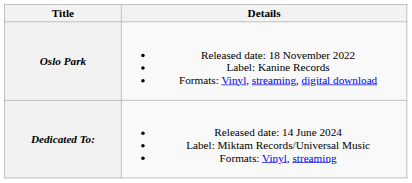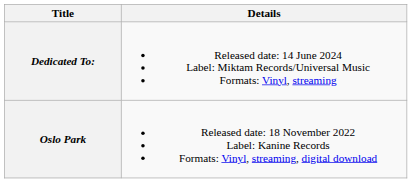 <table class="wikitable plainrowheaders" style="text-align:center;">
 <tr>
 <th scope="col" rowspan="1" style="width:10em;">Title</th>
 <th scope="col" rowspan="1" style="width:25em;">Details</th>
 </tr>
 <tr>
+<th scope="row"><em>Dedicated To:</em></th>
+<td><br><ul><li>Released date: 14 June 2024</li><li>Label: Miktam Records/Universal Music</li><li>Formats: <a href='#'>Vinyl</a>, <a href='#'>streaming</a></li></ul></td>
+</tr>
+<tr>
 <th scope="row"><em>Oslo Park</em></th>
 <td><br><ul><li>Released date: 18 November 2022</li><li>Label: Kanine Records</li><li>Formats: <a href='#'>Vinyl</a>, <a href='#'>streaming</a>, <a href='#'>digital download</a></li></ul></td>
 </tr>
-<tr>
-<th scope="row"><em>Dedicated To:</em></th>
-<td><br><ul><li>Released date: 14 June 2024</li><li>Label: Miktam Records/Universal Music</li><li>Formats: <a href='#'>Vinyl</a>, <a href='#'>streaming</a></li></ul></td>
-</tr>
 </table>
